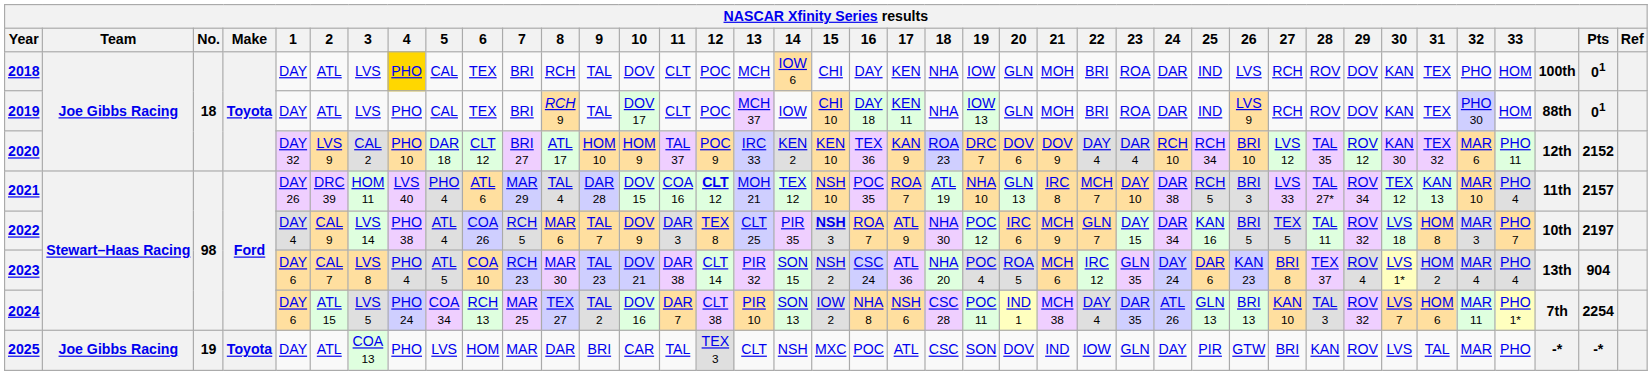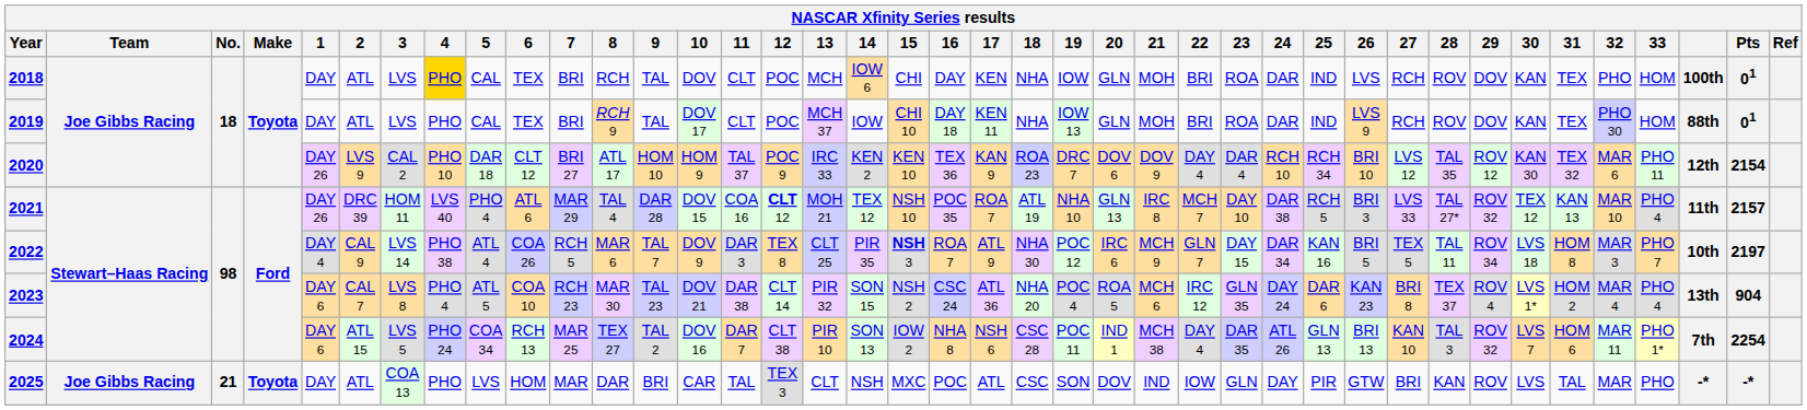 <table class="wikitable" style="text-align:center; font-size:75%">
 <tr>
 <th colspan=42><a href='#'>NASCAR Xfinity Series</a> results</th>
 </tr>
 <tr>
 <th>Year</th>
 <th>Team</th>
 <th>No.</th>
 <th>Make</th>
 <th>1</th>
 <th>2</th>
 <th>3</th>
 <th>4</th>
 <th>5</th>
 <th>6</th>
 <th>7</th>
 <th>8</th>
 <th>9</th>
 <th>10</th>
 <th>11</th>
 <th>12</th>
 <th>13</th>
 <th>14</th>
 <th>15</th>
 <th>16</th>
 <th>17</th>
 <th>18</th>
 <th>19</th>
 <th>20</th>
 <th>21</th>
 <th>22</th>
 <th>23</th>
 <th>24</th>
 <th>25</th>
 <th>26</th>
 <th>27</th>
 <th>28</th>
 <th>29</th>
 <th>30</th>
 <th>31</th>
 <th>32</th>
 <th>33</th>
 <th></th>
 <th>Pts</th>
 <th>Ref</th>
 </tr>
 <tr>
 <th><a href='#'>2018</a></th>
 <th rowspan=3><a href='#'>Joe Gibbs Racing</a></th>
 <th rowspan=3>18</th>
 <th rowspan=3><a href='#'>Toyota</a></th>
 <td><a href='#'>DAY</a></td>
 <td><a href='#'>ATL</a></td>
 <td><a href='#'>LVS</a></td>
 <td style="background: gold;"><a href='#'>PHO</a></td>
 <td><a href='#'>CAL</a></td>
 <td><a href='#'>TEX</a></td>
 <td><a href='#'>BRI</a></td>
 <td><a href='#'>RCH</a></td>
 <td><a href='#'>TAL</a></td>
 <td><a href='#'>DOV</a></td>
 <td><a href='#'>CLT</a></td>
 <td><a href='#'>POC</a></td>
 <td><a href='#'>MCH</a></td>
 <td style="background:#FFDF9F;"><a href='#'>IOW</a><br><small>6</small></td>
 <td><a href='#'>CHI</a></td>
 <td><a href='#'>DAY</a></td>
 <td><a href='#'>KEN</a></td>
 <td><a href='#'>NHA</a></td>
 <td><a href='#'>IOW</a></td>
 <td><a href='#'>GLN</a></td>
 <td><a href='#'>MOH</a></td>
 <td><a href='#'>BRI</a></td>
 <td><a href='#'>ROA</a></td>
 <td><a href='#'>DAR</a></td>
 <td><a href='#'>IND</a></td>
 <td><a href='#'>LVS</a></td>
 <td><a href='#'>RCH</a></td>
 <td><a href='#'>ROV</a></td>
 <td><a href='#'>DOV</a></td>
 <td><a href='#'>KAN</a></td>
 <td><a href='#'>TEX</a></td>
 <td><a href='#'>PHO</a></td>
 <td><a href='#'>HOM</a></td>
 <th>100th</th>
 <th>0<sup>1</sup></th>
 <th></th>
 </tr>
 <tr>
 <th><a href='#'>2019</a></th>
 <td><a href='#'>DAY</a></td>
 <td><a href='#'>ATL</a></td>
 <td><a href='#'>LVS</a></td>
 <td><a href='#'>PHO</a></td>
 <td><a href='#'>CAL</a></td>
 <td><a href='#'>TEX</a></td>
 <td><a href='#'>BRI</a></td>
 <td style="background:#FFDF9F;"><em><a href='#'>RCH</a></em><br><small>9</small></td>
 <td><a href='#'>TAL</a></td>
 <td style="background:#DFFFDF;"><a href='#'>DOV</a><br><small>17</small></td>
 <td><a href='#'>CLT</a></td>
 <td><a href='#'>POC</a></td>
 <td style="background:#EFCFFF;"><a href='#'>MCH</a><br><small>37</small></td>
 <td><a href='#'>IOW</a></td>
 <td style="background:#FFDF9F;"><a href='#'>CHI</a><br><small>10</small></td>
 <td style="background:#DFFFDF;"><a href='#'>DAY</a><br><small>18</small></td>
 <td style="background:#DFFFDF;"><a href='#'>KEN</a><br><small>11</small></td>
 <td><a href='#'>NHA</a></td>
 <td style="background:#DFFFDF;"><a href='#'>IOW</a><br><small>13</small></td>
 <td><a href='#'>GLN</a></td>
 <td><a href='#'>MOH</a></td>
 <td><a href='#'>BRI</a></td>
 <td><a href='#'>ROA</a></td>
 <td><a href='#'>DAR</a></td>
 <td><a href='#'>IND</a></td>
 <td style="background:#FFDF9F;"><a href='#'>LVS</a><br><small>9</small></td>
 <td><a href='#'>RCH</a></td>
 <td><a href='#'>ROV</a></td>
 <td><a href='#'>DOV</a></td>
 <td><a href='#'>KAN</a></td>
 <td><a href='#'>TEX</a></td>
 <td style="background:#CFCFFF;"><a href='#'>PHO</a><br><small>30</small></td>
 <td><a href='#'>HOM</a></td>
 <th>88th</th>
 <th>0<sup>1</sup></th>
 <th></th>
 </tr>
 <tr>
 <th><a href='#'>2020</a></th>
-<td style="background:#EFCFFF;"><a href='#'>DAY</a><br><small>32</small></td>
+<td style="background:#EFCFFF;"><a href='#'>DAY</a><br><small>26</small></td>
 <td style="background:#FFDF9F;"><a href='#'>LVS</a><br><small>9</small></td>
 <td style="background:#DFDFDF;"><a href='#'>CAL</a><br><small>2</small></td>
 <td style="background:#FFDF9F;"><a href='#'>PHO</a><br><small>10</small></td>
 <td style="background:#DFFFDF;"><a href='#'>DAR</a><br><small>18</small></td>
 <td style="background:#DFFFDF;"><a href='#'>CLT</a><br><small>12</small></td>
 <td style="background:#EFCFFF;"><a href='#'>BRI</a><br><small>27</small></td>
 <td style="background:#DFFFDF;"><a href='#'>ATL</a><br><small>17</small></td>
 <td style="background:#FFDF9F;"><a href='#'>HOM</a><br><small>10</small></td>
 <td style="background:#FFDF9F;"><a href='#'>HOM</a><br><small>9</small></td>
 <td style="background:#EFCFFF;"><a href='#'>TAL</a><br><small>37</small></td>
 <td style="background:#FFDF9F;"><a href='#'>POC</a><br><small>9</small></td>
 <td style="background:#CFCFFF;"><a href='#'>IRC</a><br><small>33</small></td>
 <td style="background:#DFDFDF;"><a href='#'>KEN</a><br><small>2</small></td>
 <td style="background:#FFDF9F;"><a href='#'>KEN</a><br><small>10</small></td>
 <td style="background:#EFCFFF;"><a href='#'>TEX</a><br><small>36</small></td>
 <td style="background:#FFDF9F;"><a href='#'>KAN</a><br><small>9</small></td>
 <td style="background:#CFCFFF;"><a href='#'>ROA</a><br><small>23</small></td>
 <td style="background:#FFDF9F;"><a href='#'>DRC</a><br><small>7</small></td>
 <td style="background:#FFDF9F;"><a href='#'>DOV</a><br><small>6</small></td>
 <td style="background:#FFDF9F;"><a href='#'>DOV</a><br><small>9</small></td>
 <td style="background:#DFDFDF;"><a href='#'>DAY</a><br><small>4</small></td>
 <td style="background:#DFDFDF;"><a href='#'>DAR</a><br><small>4</small></td>
 <td style="background:#FFDF9F;"><a href='#'>RCH</a><br><small>10</small></td>
 <td style="background:#EFCFFF;"><a href='#'>RCH</a><br><small>34</small></td>
 <td style="background:#FFDF9F;"><a href='#'>BRI</a><br><small>10</small></td>
 <td style="background:#DFFFDF;"><a href='#'>LVS</a><br><small>12</small></td>
 <td style="background:#EFCFFF;"><a href='#'>TAL</a><br><small>35</small></td>
 <td style="background:#DFFFDF;"><a href='#'>ROV</a><br><small>12</small></td>
 <td style="background:#EFCFFF;"><a href='#'>KAN</a><br><small>30</small></td>
 <td style="background:#EFCFFF;"><a href='#'>TEX</a><br><small>32</small></td>
 <td style="background:#FFDF9F;"><a href='#'>MAR</a><br><small>6</small></td>
 <td style="background:#DFFFDF;"><a href='#'>PHO</a><br><small>11</small></td>
 <th>12th</th>
-<th>2152</th>
+<th>2154</th>
 <th></th>
 </tr>
 <tr>
 <th><a href='#'>2021</a></th>
 <th rowspan=4><a href='#'>Stewart–Haas Racing</a></th>
 <th rowspan=4>98</th>
 <th rowspan=4><a href='#'>Ford</a></th>
 <td style="background:#EFCFFF;"><a href='#'>DAY</a><br><small>26</small></td>
 <td style="background:#EFCFFF;"><a href='#'>DRC</a><br><small>39</small></td>
 <td style="background:#DFFFDF;"><a href='#'>HOM</a><br><small>11</small></td>
 <td style="background:#EFCFFF;"><a href='#'>LVS</a><br><small>40</small></td>
 <td style="background:#DFDFDF;"><a href='#'>PHO</a><br><small>4</small></td>
 <td style="background:#FFDF9F;"><a href='#'>ATL</a><br><small>6</small></td>
 <td style="background:#CFCFFF;"><a href='#'>MAR</a><br><small>29</small></td>
 <td style="background:#DFDFDF;"><a href='#'>TAL</a><br><small>4</small></td>
 <td style="background:#CFCFFF;"><a href='#'>DAR</a><br><small>28</small></td>
 <td style="background:#DFFFDF;"><a href='#'>DOV</a><br><small>15</small></td>
 <td style="background:#DFFFDF;"><a href='#'>COA</a><br><small>16</small></td>
 <td style="background:#DFFFDF;"><strong><a href='#'>CLT</a></strong><br><small>12</small></td>
 <td style="background:#CFCFFF;"><a href='#'>MOH</a><br><small>21</small></td>
 <td style="background:#DFFFDF;"><a href='#'>TEX</a><br><small>12</small></td>
 <td style="background:#FFDF9F;"><a href='#'>NSH</a><br><small>10</small></td>
 <td style="background:#EFCFFF;"><a href='#'>POC</a><br><small>35</small></td>
 <td style="background:#FFDF9F;"><a href='#'>ROA</a><br><small>7</small></td>
 <td style="background:#DFFFDF;"><a href='#'>ATL</a><br><small>19</small></td>
 <td style="background:#FFDF9F;"><a href='#'>NHA</a><br><small>10</small></td>
 <td style="background:#DFFFDF;"><a href='#'>GLN</a><br><small>13</small></td>
 <td style="background:#FFDF9F;"><a href='#'>IRC</a><br><small>8</small></td>
 <td style="background:#FFDF9F;"><a href='#'>MCH</a><br><small>7</small></td>
 <td style="background:#FFDF9F;"><a href='#'>DAY</a><br><small>10</small></td>
 <td style="background:#EFCFFF;"><a href='#'>DAR</a><br><small>38</small></td>
 <td style="background:#DFDFDF;"><a href='#'>RCH</a><br><small>5</small></td>
 <td style="background:#DFDFDF;"><a href='#'>BRI</a><br><small>3</small></td>
 <td style="background:#EFCFFF;"><a href='#'>LVS</a><br><small>33</small></td>
 <td style="background:#EFCFFF;"><a href='#'>TAL</a><br><small>27*</small></td>
-<td style="background:#EFCFFF;"><a href='#'>ROV</a><br><small>34</small></td>
+<td style="background:#EFCFFF;"><a href='#'>ROV</a><br><small>32</small></td>
 <td style="background:#DFFFDF;"><a href='#'>TEX</a><br><small>12</small></td>
 <td style="background:#DFFFDF;"><a href='#'>KAN</a><br><small>13</small></td>
 <td style="background:#FFDF9F;"><a href='#'>MAR</a><br><small>10</small></td>
 <td style="background:#DFDFDF;"><a href='#'>PHO</a><br><small>4</small></td>
 <th>11th</th>
 <th>2157</th>
 <th></th>
 </tr>
 <tr>
 <th><a href='#'>2022</a></th>
 <td style="background:#DFDFDF;"><a href='#'>DAY</a><br><small>4</small></td>
 <td style="background:#FFDF9F;"><a href='#'>CAL</a><br><small>9</small></td>
 <td style="background:#DFFFDF;"><a href='#'>LVS</a><br><small>14</small></td>
 <td style="background:#EFCFFF;"><a href='#'>PHO</a><br><small>38</small></td>
 <td style="background:#DFDFDF;"><a href='#'>ATL</a><br><small>4</small></td>
 <td style="background:#CFCFFF;"><a href='#'>COA</a><br><small>26</small></td>
 <td style="background:#DFDFDF;"><a href='#'>RCH</a><br><small>5</small></td>
 <td style="background:#FFDF9F;"><a href='#'>MAR</a><br><small>6</small></td>
 <td style="background:#FFDF9F;"><a href='#'>TAL</a><br><small>7</small></td>
 <td style="background:#FFDF9F;"><a href='#'>DOV</a><br><small>9</small></td>
 <td style="background:#DFDFDF;"><a href='#'>DAR</a><br><small>3</small></td>
 <td style="background:#FFDF9F;"><a href='#'>TEX</a><br><small>8</small></td>
 <td style="background:#CFCFFF;"><a href='#'>CLT</a><br><small>25</small></td>
 <td style="background:#EFCFFF;"><a href='#'>PIR</a><br><small>35</small></td>
 <td style="background:#DFDFDF;"><strong><a href='#'>NSH</a></strong><br><small>3</small></td>
 <td style="background:#FFDF9F;"><a href='#'>ROA</a><br><small>7</small></td>
 <td style="background:#FFDF9F;"><a href='#'>ATL</a><br><small>9</small></td>
 <td style="background:#EFCFFF;"><a href='#'>NHA</a><br><small>30</small></td>
 <td style="background:#DFFFDF;"><a href='#'>POC</a><br><small>12</small></td>
 <td style="background:#FFDF9F;"><a href='#'>IRC</a><br><small>6</small></td>
 <td style="background:#FFDF9F;"><a href='#'>MCH</a><br><small>9</small></td>
 <td style="background:#FFDF9F;"><a href='#'>GLN</a><br><small>7</small></td>
 <td style="background:#DFFFDF;"><a href='#'>DAY</a><br><small>15</small></td>
 <td style="background:#EFCFFF;"><a href='#'>DAR</a><br><small>34</small></td>
 <td style="background:#DFFFDF;"><a href='#'>KAN</a><br><small>16</small></td>
 <td style="background:#DFDFDF;"><a href='#'>BRI</a><br><small>5</small></td>
 <td style="background:#DFDFDF;"><a href='#'>TEX</a><br><small>5</small></td>
 <td style="background:#DFFFDF;"><a href='#'>TAL</a><br><small>11</small></td>
-<td style="background:#EFCFFF;"><a href='#'>ROV</a><br><small>32</small></td>
+<td style="background:#EFCFFF;"><a href='#'>ROV</a><br><small>34</small></td>
 <td style="background:#DFFFDF;"><a href='#'>LVS</a><br><small>18</small></td>
 <td style="background:#FFDF9F;"><a href='#'>HOM</a><br><small>8</small></td>
 <td style="background:#DFDFDF;"><a href='#'>MAR</a><br><small>3</small></td>
 <td style="background:#FFDF9F;"><a href='#'>PHO</a><br><small>7</small></td>
 <th>10th</th>
 <th>2197</th>
 <th></th>
 </tr>
 <tr>
 <th><a href='#'>2023</a></th>
 <td style="background:#FFDF9F;"><a href='#'>DAY</a><br><small>6</small></td>
 <td style="background:#FFDF9F;"><a href='#'>CAL</a><br><small>7</small></td>
 <td style="background:#FFDF9F;"><a href='#'>LVS</a><br><small>8</small></td>
 <td style="background:#DFDFDF;"><a href='#'>PHO</a><br><small>4</small></td>
 <td style="background:#DFDFDF;"><a href='#'>ATL</a><br><small>5</small></td>
 <td style="background:#FFDF9F;"><a href='#'>COA</a><br><small>10</small></td>
 <td style="background:#CFCFFF;"><a href='#'>RCH</a><br><small>23</small></td>
 <td style="background:#EFCFFF;"><a href='#'>MAR</a><br><small>30</small></td>
 <td style="background:#CFCFFF;"><a href='#'>TAL</a><br><small>23</small></td>
 <td style="background:#CFCFFF;"><a href='#'>DOV</a><br><small>21</small></td>
 <td style="background:#EFCFFF;"><a href='#'>DAR</a><br><small>38</small></td>
 <td style="background:#DFFFDF;"><a href='#'>CLT</a><br><small>14</small></td>
 <td style="background:#EFCFFF;"><a href='#'>PIR</a><br><small>32</small></td>
 <td style="background:#DFFFDF;"><a href='#'>SON</a><br><small>15</small></td>
 <td style="background:#DFDFDF;"><a href='#'>NSH</a><br><small>2</small></td>
 <td style="background:#CFCFFF;"><a href='#'>CSC</a><br><small>24</small></td>
 <td style="background:#EFCFFF;"><a href='#'>ATL</a><br><small>36</small></td>
 <td style="background:#DFFFDF;"><a href='#'>NHA</a><br><small>20</small></td>
 <td style="background:#DFDFDF;"><a href='#'>POC</a><br><small>4</small></td>
 <td style="background:#DFDFDF;"><a href='#'>ROA</a><br><small>5</small></td>
 <td style="background:#FFDF9F;"><a href='#'>MCH</a><br><small>6</small></td>
 <td style="background:#DFFFDF;"><a href='#'>IRC</a><br><small>12</small></td>
 <td style="background:#EFCFFF;"><a href='#'>GLN</a><br><small>35</small></td>
 <td style="background:#CFCFFF;"><a href='#'>DAY</a><br><small>24</small></td>
 <td style="background:#FFDF9F;"><a href='#'>DAR</a><br><small>6</small></td>
 <td style="background:#CFCFFF;"><a href='#'>KAN</a><br><small>23</small></td>
 <td style="background:#FFDF9F;"><a href='#'>BRI</a><br><small>8</small></td>
 <td style="background:#EFCFFF;"><a href='#'>TEX</a><br><small>37</small></td>
 <td style="background:#DFDFDF;"><a href='#'>ROV</a><br><small>4</small></td>
 <td style="background:#FFFFBF;"><a href='#'>LVS</a><br><small>1*</small></td>
 <td style="background:#DFDFDF;"><a href='#'>HOM</a><br><small>2</small></td>
 <td style="background:#DFDFDF;"><a href='#'>MAR</a><br><small>4</small></td>
 <td style="background:#DFDFDF;"><a href='#'>PHO</a><br><small>4</small></td>
 <th>13th</th>
 <th>904</th>
 <th></th>
 </tr>
 <tr>
 <th><a href='#'>2024</a></th>
 <td style="background:#FFDF9F;"><a href='#'>DAY</a><br><small>6</small></td>
 <td style="background:#DFFFDF;"><a href='#'>ATL</a><br><small>15</small></td>
 <td style="background:#DFDFDF;"><a href='#'>LVS</a><br><small>5</small></td>
 <td style="background:#CFCFFF;"><a href='#'>PHO</a><br><small>24</small></td>
 <td style="background:#EFCFFF;"><a href='#'>COA</a><br><small>34</small></td>
 <td style="background:#DFFFDF;"><a href='#'>RCH</a><br><small>13</small></td>
 <td style="background:#EFCFFF;"><a href='#'>MAR</a><br><small>25</small></td>
 <td style="background:#CFCFFF;"><a href='#'>TEX</a><br><small>27</small></td>
 <td style="background:#DFDFDF;"><a href='#'>TAL</a><br><small>2</small></td>
 <td style="background:#DFFFDF;"><a href='#'>DOV</a><br><small>16</small></td>
 <td style="background:#FFDF9F;"><a href='#'>DAR</a><br><small>7</small></td>
 <td style="background:#EFCFFF;"><a href='#'>CLT</a><br><small>38</small></td>
 <td style="background:#FFDF9F;"><a href='#'>PIR</a><br><small>10</small></td>
 <td style="background:#DFFFDF;"><a href='#'>SON</a><br><small>13</small></td>
 <td style="background:#DFDFDF;"><a href='#'>IOW</a><br><small>2</small></td>
 <td style="background:#FFDF9F;"><a href='#'>NHA</a><br><small>8</small></td>
 <td style="background:#FFDF9F;"><a href='#'>NSH</a><br><small>6</small></td>
 <td style="background:#EFCFFF;"><a href='#'>CSC</a><br><small>28</small></td>
 <td style="background:#DFFFDF;"><a href='#'>POC</a><br><small>11</small></td>
 <td style="background:#FFFFBF;"><a href='#'>IND</a><br><small>1</small></td>
 <td style="background:#EFCFFF;"><a href='#'>MCH</a><br><small>38</small></td>
 <td style="background:#DFDFDF;"><a href='#'>DAY</a><br><small>4</small></td>
 <td style="background:#CFCFFF;"><a href='#'>DAR</a><br><small>35</small></td>
 <td style="background:#CFCFFF;"><a href='#'>ATL</a><br><small>26</small></td>
 <td style="background:#DFFFDF;"><a href='#'>GLN</a><br><small>13</small></td>
 <td style="background:#DFFFDF;"><a href='#'>BRI</a><br><small>13</small></td>
 <td style="background:#FFDF9F;"><a href='#'>KAN</a><br><small>10</small></td>
 <td style="background:#DFDFDF;"><a href='#'>TAL</a><br><small>3</small></td>
 <td style="background:#EFCFFF;"><a href='#'>ROV</a><br><small>32</small></td>
 <td style="background:#FFDF9F;"><a href='#'>LVS</a><br><small>7</small></td>
 <td style="background:#FFDF9F;"><a href='#'>HOM</a><br><small>6</small></td>
 <td style="background:#DFFFDF;"><a href='#'>MAR</a><br><small>11</small></td>
 <td style="background:#FFFFBF;"><a href='#'>PHO</a><br><small>1*</small></td>
 <th>7th</th>
 <th>2254</th>
 <th></th>
 </tr>
 <tr>
 <th><a href='#'>2025</a></th>
 <th><a href='#'>Joe Gibbs Racing</a></th>
-<th>19</th>
+<th>21</th>
 <th><a href='#'>Toyota</a></th>
 <td><a href='#'>DAY</a></td>
 <td><a href='#'>ATL</a></td>
 <td style="background:#DFFFDF;"><a href='#'>COA</a><br><small>13</small></td>
 <td><a href='#'>PHO</a></td>
 <td><a href='#'>LVS</a></td>
 <td><a href='#'>HOM</a></td>
 <td><a href='#'>MAR</a></td>
 <td><a href='#'>DAR</a></td>
 <td><a href='#'>BRI</a></td>
 <td><a href='#'>CAR</a></td>
 <td><a href='#'>TAL</a></td>
 <td style="background:#DFDFDF;"><a href='#'>TEX</a><br><small>3</small></td>
 <td><a href='#'>CLT</a></td>
 <td><a href='#'>NSH</a></td>
 <td><a href='#'>MXC</a></td>
 <td><a href='#'>POC</a></td>
 <td><a href='#'>ATL</a></td>
 <td><a href='#'>CSC</a></td>
 <td><a href='#'>SON</a></td>
 <td><a href='#'>DOV</a></td>
 <td><a href='#'>IND</a></td>
 <td><a href='#'>IOW</a></td>
 <td><a href='#'>GLN</a></td>
 <td><a href='#'>DAY</a></td>
 <td><a href='#'>PIR</a></td>
 <td><a href='#'>GTW</a></td>
 <td><a href='#'>BRI</a></td>
 <td><a href='#'>KAN</a></td>
 <td><a href='#'>ROV</a></td>
 <td><a href='#'>LVS</a></td>
 <td><a href='#'>TAL</a></td>
 <td><a href='#'>MAR</a></td>
 <td><a href='#'>PHO</a></td>
 <th>-*</th>
 <th>-*</th>
 <th></th>
 </tr>
 </table>
